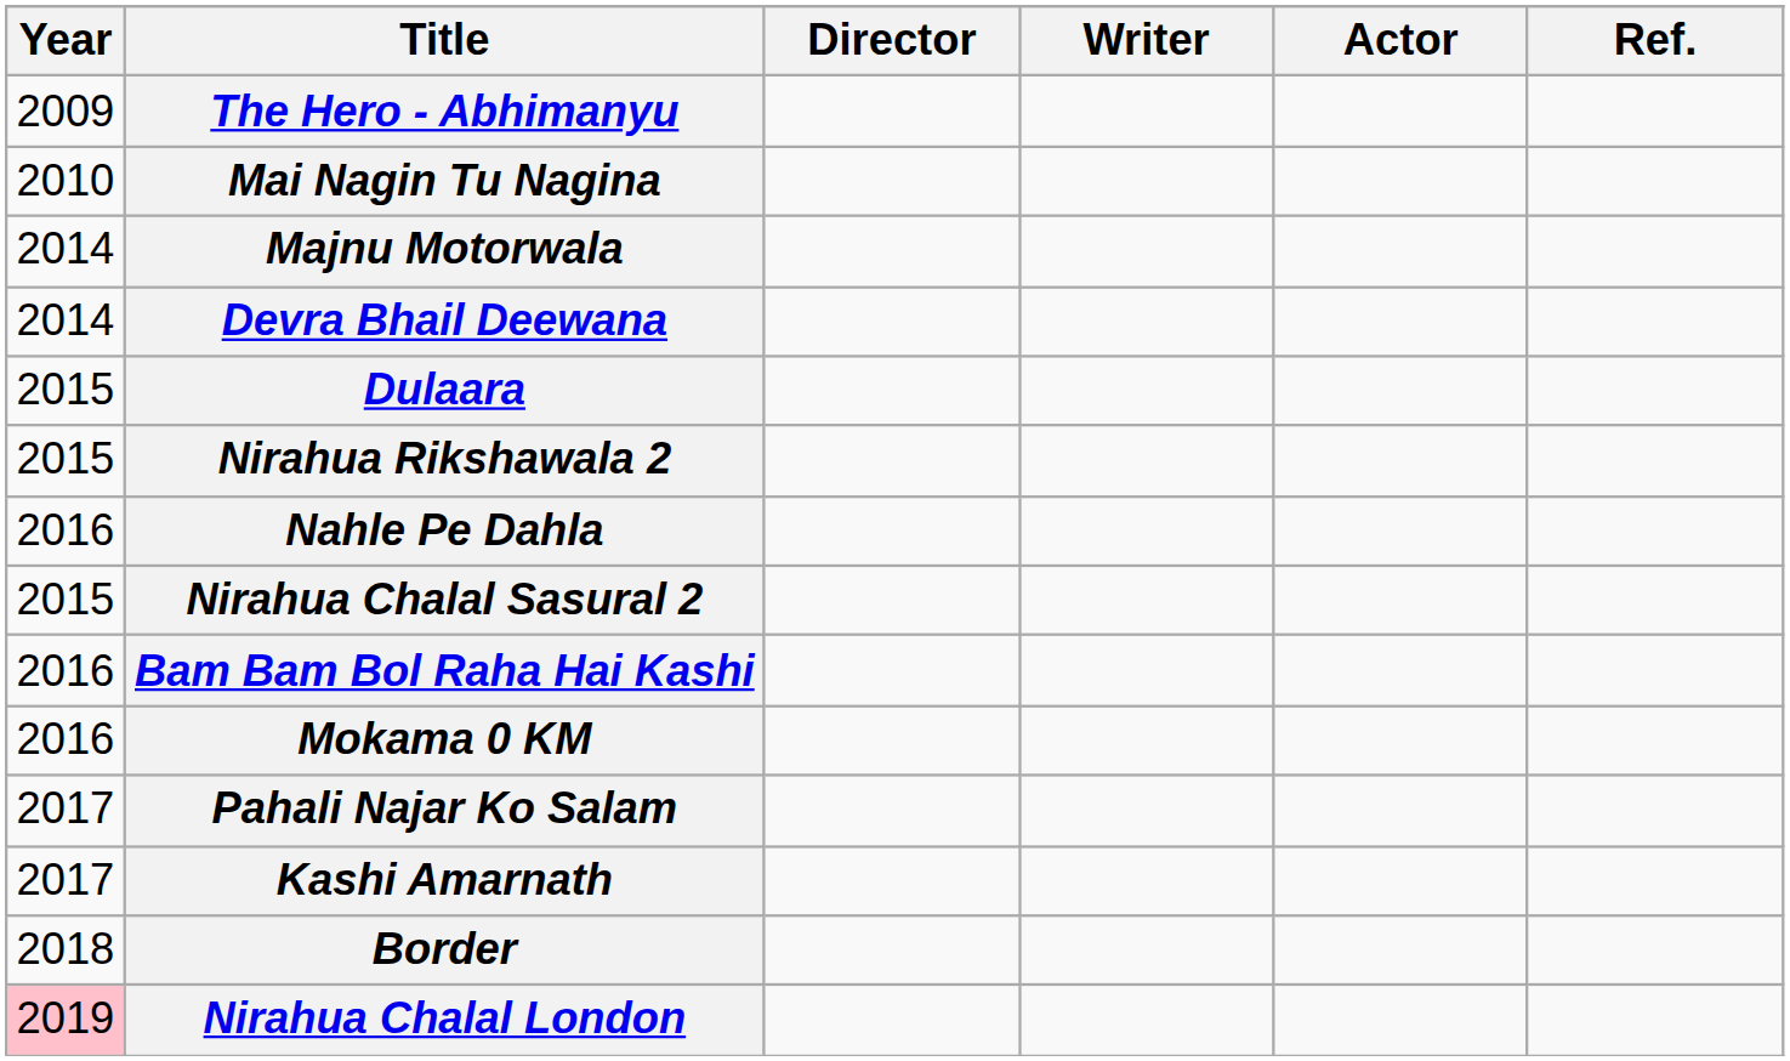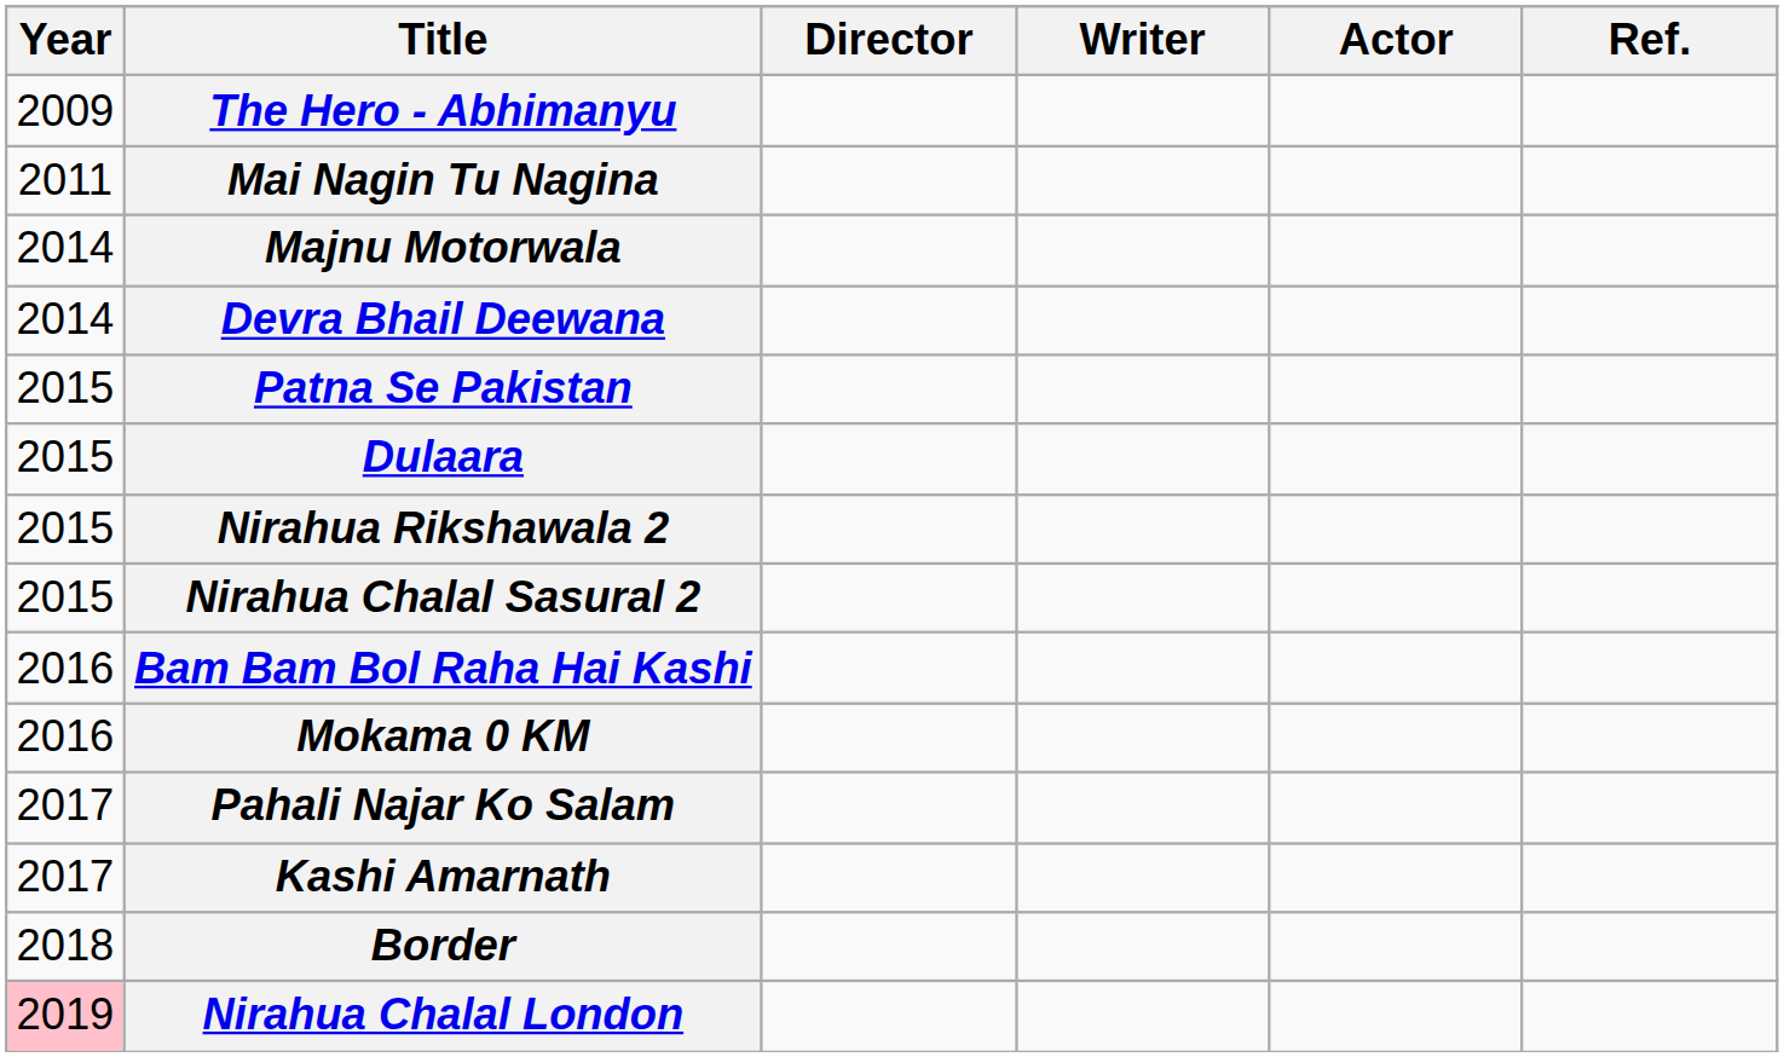 <table class="wikitable plainrowheaders sortable">
 <tr>
 </tr>
 <tr>
 <th scope="col">Year</th>
 <th scope="col">Title</th>
 <th scope="col" style="width:85px;">Director</th>
 <th scope="col" style="width:85px;">Writer</th>
 <th scope="col" style="width:85px;">Actor</th>
 <th scope="col" style="width:85px;">Ref.</th>
 </tr>
 <tr>
 <td style="text-align:center;">2009</td>
 <th scope="row"><em><a href='#'>The Hero - Abhimanyu</a></em></th>
 <td></td>
 <td></td>
 <td></td>
 <td></td>
 </tr>
 <tr>
-<td style="text-align:center;">2010</td>
+<td style="text-align:center;">2011</td>
 <th scope="row"><em>Mai Nagin Tu Nagina</em></th>
 <td></td>
 <td></td>
 <td></td>
 <td></td>
 </tr>
 <tr>
 <td style="text-align:center;">2014</td>
 <th scope="row"><em>Majnu Motorwala</em></th>
 <td></td>
 <td></td>
 <td></td>
 <td></td>
 </tr>
 <tr>
 <td style="text-align:center;">2014</td>
 <th scope="row"><em><a href='#'>Devra Bhail Deewana</a></em></th>
 <td></td>
 <td></td>
 <td></td>
 <td></td>
 </tr>
 <tr>
 <td style="text-align:center;">2015</td>
+<th scope="row"><em><a href='#'>Patna Se Pakistan</a></em></th>
+<td></td>
+<td></td>
+<td></td>
+<td></td>
+</tr>
+<tr>
+<td style="text-align:center;">2015</td>
 <th scope="row"><em> <a href='#'>Dulaara</a></em></th>
 <td></td>
 <td></td>
 <td></td>
 <td></td>
 </tr>
 <tr>
 <td style="text-align:center;">2015</td>
 <th scope="row"><em>Nirahua Rikshawala 2</em></th>
-<td></td>
-<td></td>
-<td></td>
-<td></td>
-</tr>
-<tr>
-<td style="text-align:center;">2016</td>
-<th scope="row"><em>Nahle Pe Dahla</em></th>
 <td></td>
 <td></td>
 <td></td>
 <td></td>
 </tr>
 <tr>
 <td style="text-align:center;">2015</td>
 <th scope="row"><em>Nirahua Chalal Sasural 2</em></th>
 <td></td>
 <td></td>
 <td></td>
 <td></td>
 </tr>
 <tr>
 <td style="text-align:center;">2016</td>
 <th scope="row"><em><a href='#'>Bam Bam Bol Raha Hai Kashi</a></em></th>
 <td></td>
 <td></td>
 <td></td>
 <td></td>
 </tr>
 <tr>
 <td style="text-align:center;">2016</td>
 <th scope="row"><em>Mokama 0 KM</em></th>
 <td></td>
 <td></td>
 <td></td>
 <td></td>
 </tr>
 <tr>
 <td style="text-align:center;">2017</td>
 <th scope="row"><em>Pahali Najar Ko Salam</em></th>
 <td></td>
 <td></td>
 <td></td>
 <td></td>
 </tr>
 <tr>
 <td style="text-align:center;">2017</td>
 <th scope="row"><em>Kashi Amarnath</em></th>
 <td></td>
 <td></td>
 <td></td>
 <td></td>
 </tr>
 <tr>
 <td style="text-align:center;">2018</td>
 <th scope="row"><em>Border</em></th>
 <td></td>
 <td></td>
 <td></td>
 <td></td>
 </tr>
 <tr>
 <td style="background: pink; text-align:center;">2019</td>
 <th scope="row"><em><a href='#'>Nirahua Chalal London</a></em></th>
 <td></td>
 <td></td>
 <td></td>
 <td></td>
 </tr>
 <tr>
 </tr>
 </table>
